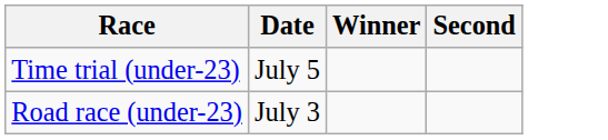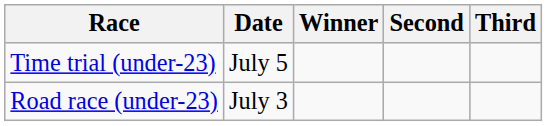 <table class="wikitable">
 <tr>
 <th>Race</th>
 <th>Date</th>
 <th>Winner</th>
 <th>Second</th>
+<th>Third</th>
 </tr>
 <tr>
 <td><a href='#'>Time trial (under-23)</a></td>
 <td>July 5</td>
+<td></td>
 <td></td>
 <td></td>
 </tr>
 <tr>
 <td><a href='#'>Road race (under-23)</a></td>
 <td>July 3</td>
 <td></td>
 <td></td>
+<td></td>
 </tr>
 </table>
